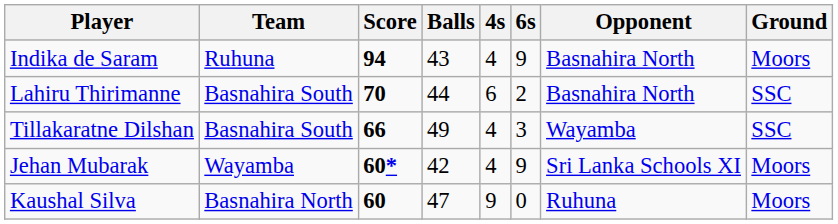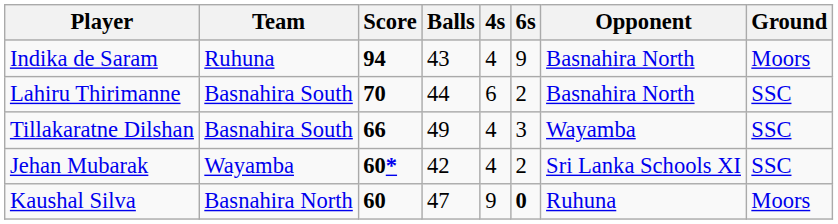 <table class="wikitable">
 <tr>
 <th>Player</th>
 <th>Team</th>
 <th>Score</th>
 <th>Balls</th>
 <th>4s</th>
 <th>6s</th>
 <th>Opponent</th>
 <th>Ground</th>
 </tr>
 <tr>
 <td><a href='#'>Indika de Saram</a></td>
 <td><a href='#'>Ruhuna</a></td>
 <td><strong>94</strong></td>
 <td>43</td>
 <td>4</td>
 <td>9</td>
 <td><a href='#'>Basnahira North</a></td>
 <td><a href='#'>Moors</a></td>
 </tr>
 <tr>
 <td><a href='#'>Lahiru Thirimanne</a></td>
 <td><a href='#'>Basnahira South</a></td>
 <td><strong>70</strong></td>
 <td>44</td>
 <td>6</td>
 <td>2</td>
 <td><a href='#'>Basnahira North</a></td>
 <td><a href='#'>SSC</a></td>
 </tr>
 <tr>
 <td><a href='#'>Tillakaratne Dilshan</a></td>
 <td><a href='#'>Basnahira South</a></td>
 <td><strong>66</strong></td>
 <td>49</td>
 <td>4</td>
 <td>3</td>
 <td><a href='#'>Wayamba</a></td>
 <td><a href='#'>SSC</a></td>
 </tr>
 <tr>
 <td><a href='#'>Jehan Mubarak</a></td>
 <td><a href='#'>Wayamba</a></td>
 <td><strong>60<a href='#'>*</a></strong></td>
 <td>42</td>
 <td>4</td>
-<td>9</td>
+<td>2</td>
 <td><a href='#'>Sri Lanka Schools XI</a></td>
-<td><a href='#'>Moors</a></td>
+<td><a href='#'>SSC</a></td>
 </tr>
 <tr>
 <td><a href='#'>Kaushal Silva</a></td>
 <td><a href='#'>Basnahira North</a></td>
 <td><strong>60</strong></td>
 <td>47</td>
 <td>9</td>
-<td>0</td>
+<td><strong>0</strong></td>
 <td><a href='#'>Ruhuna</a></td>
 <td><a href='#'>Moors</a></td>
 </tr>
 </table>
